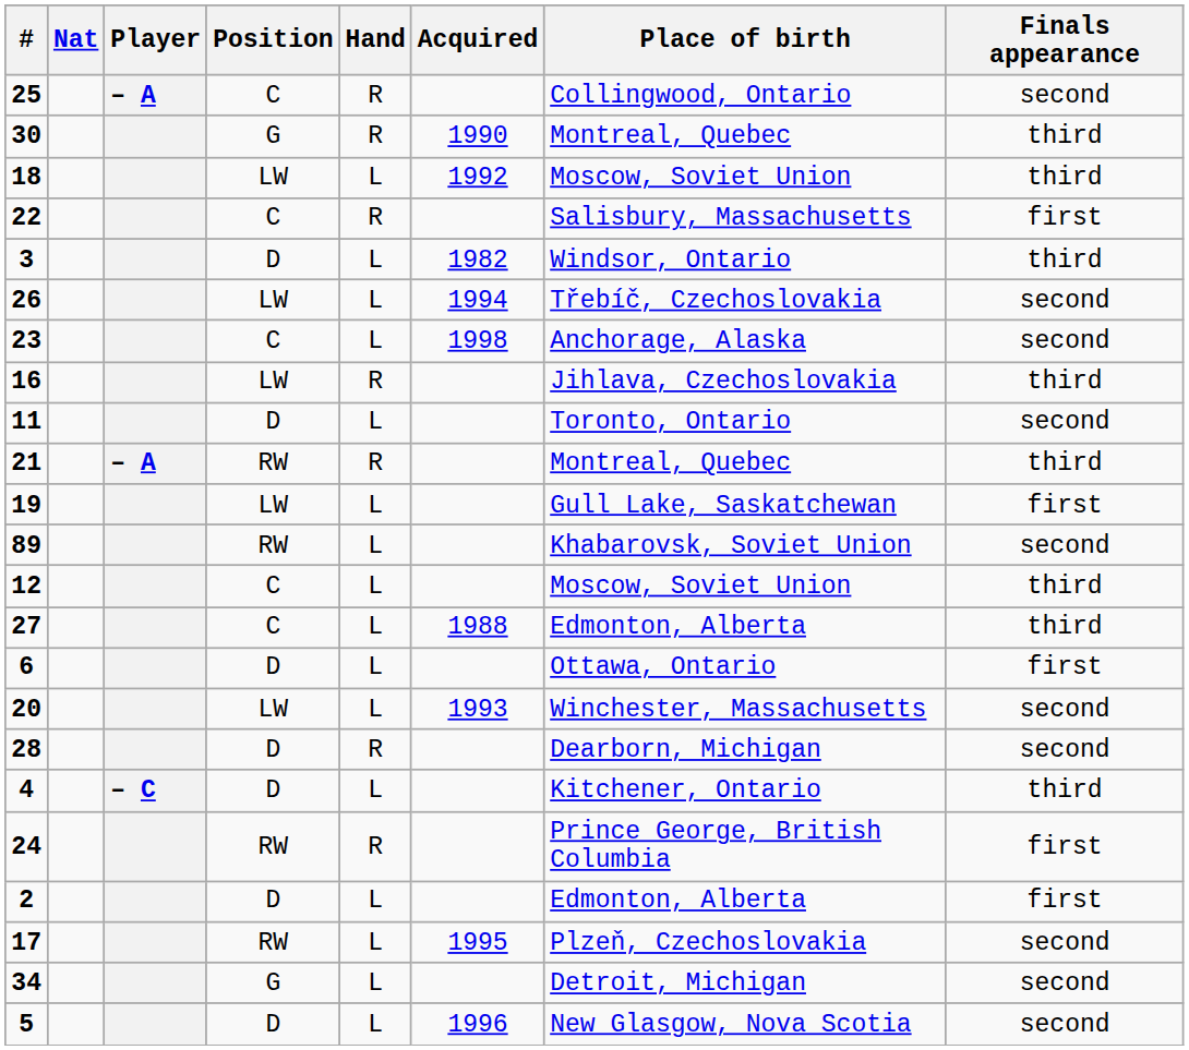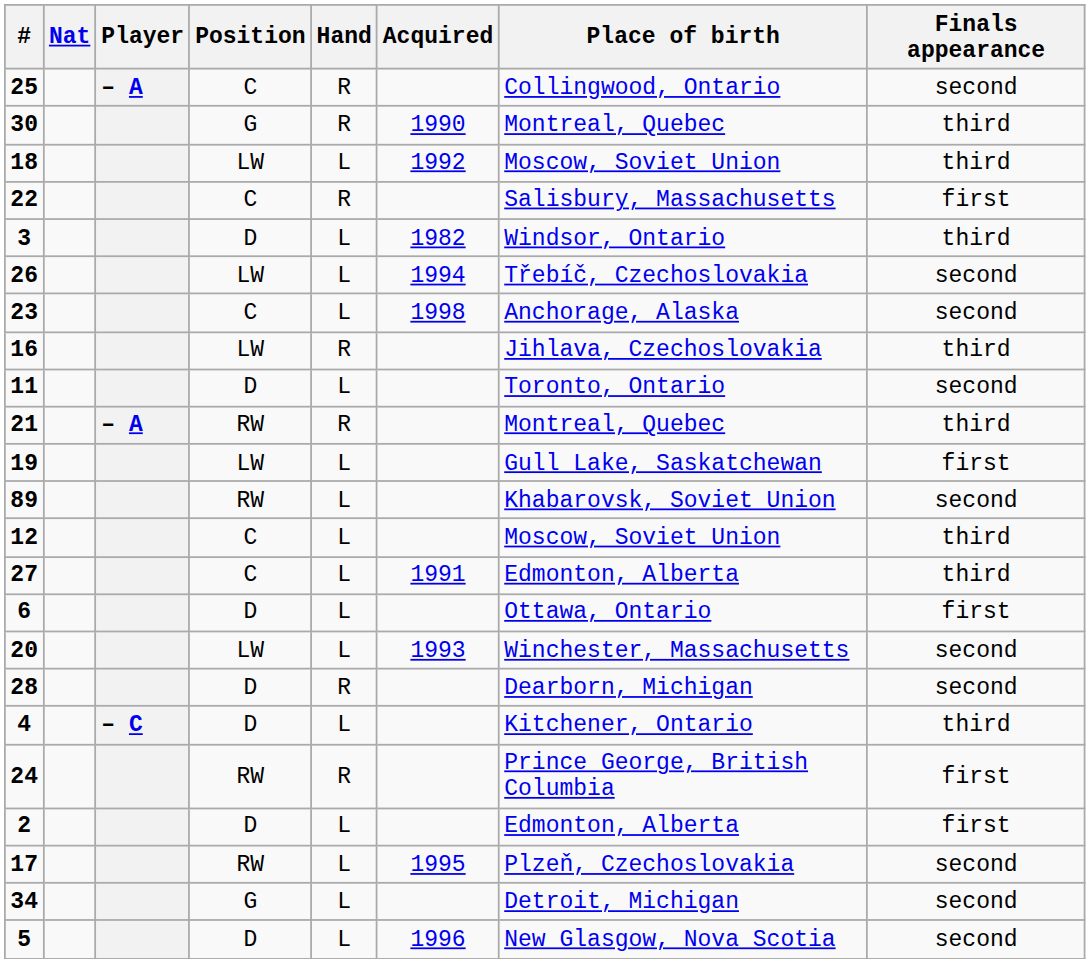 <table class="sortable wikitable plainrowheaders" style="text-align:center;">
 <tr style="background:#ddd;">
 <th scope="col">#</th>
 <th scope="col"><a href='#'>Nat</a></th>
 <th scope="col">Player</th>
 <th scope="col">Position</th>
 <th scope="col">Hand</th>
 <th scope="col">Acquired</th>
 <th scope="col" class="unsortable">Place of birth</th>
 <th scope="col" class="unsortable">Finals appearance</th>
 </tr>
 <tr>
 <td><strong>25</strong></td>
 <td></td>
 <th scope="row" style="text-align:left;"> – <strong><a href='#'>A</a></strong></th>
 <td>C</td>
 <td>R</td>
 <td></td>
 <td style="text-align:left;"><a href='#'>Collingwood, Ontario</a></td>
 <td>second </td>
 </tr>
 <tr>
 <td><strong>30</strong></td>
 <td></td>
 <th scope="row" style="text-align:left;"></th>
 <td>G</td>
 <td>R</td>
 <td><a href='#'>1990</a></td>
 <td style="text-align:left;"><a href='#'>Montreal, Quebec</a></td>
 <td>third </td>
 </tr>
 <tr>
 <td><strong>18</strong></td>
 <td></td>
 <th scope="row" style="text-align:left;"></th>
 <td>LW</td>
 <td>L</td>
 <td><a href='#'>1992</a></td>
 <td style="text-align:left;"><a href='#'>Moscow, Soviet Union</a></td>
 <td>third </td>
 </tr>
 <tr>
 <td><strong>22</strong></td>
 <td></td>
 <th scope="row" style="text-align:left;"></th>
 <td>C</td>
 <td>R</td>
 <td></td>
 <td style="text-align:left;"><a href='#'>Salisbury, Massachusetts</a></td>
 <td>first</td>
 </tr>
 <tr>
 <td><strong>3</strong></td>
 <td></td>
 <th scope="row" style="text-align:left;"></th>
 <td>D</td>
 <td>L</td>
 <td><a href='#'>1982</a></td>
 <td style="text-align:left;"><a href='#'>Windsor, Ontario</a></td>
 <td>third </td>
 </tr>
 <tr>
 <td><strong>26</strong></td>
 <td></td>
 <th scope="row" style="text-align:left;"></th>
 <td>LW</td>
 <td>L</td>
 <td><a href='#'>1994</a></td>
 <td style="text-align:left;"><a href='#'>Třebíč, Czechoslovakia</a></td>
 <td>second </td>
 </tr>
 <tr>
 <td><strong>23</strong></td>
 <td></td>
 <th scope="row" style="text-align:left;"></th>
 <td>C</td>
 <td>L</td>
 <td><a href='#'>1998</a></td>
 <td style="text-align:left;"><a href='#'>Anchorage, Alaska</a></td>
 <td>second </td>
 </tr>
 <tr>
 <td><strong>16</strong></td>
 <td></td>
 <th scope="row" style="text-align:left;"></th>
 <td>LW</td>
 <td>R</td>
 <td></td>
 <td style="text-align:left;"><a href='#'>Jihlava, Czechoslovakia</a></td>
 <td>third </td>
 </tr>
 <tr>
 <td><strong>11</strong></td>
 <td></td>
 <th scope="row" style="text-align:left;"></th>
 <td>D</td>
 <td>L</td>
 <td></td>
 <td style="text-align:left;"><a href='#'>Toronto, Ontario</a></td>
 <td>second </td>
 </tr>
 <tr>
 <td><strong>21</strong></td>
 <td></td>
 <th scope="row" style="text-align:left;"> – <strong><a href='#'>A</a></strong></th>
 <td>RW</td>
 <td>R</td>
 <td></td>
 <td style="text-align:left;"><a href='#'>Montreal, Quebec</a></td>
 <td>third </td>
 </tr>
 <tr>
 <td><strong>19</strong></td>
 <td></td>
 <th scope="row" style="text-align:left;"></th>
 <td>LW</td>
 <td>L</td>
 <td></td>
 <td style="text-align:left;"><a href='#'>Gull Lake, Saskatchewan</a></td>
 <td>first </td>
 </tr>
 <tr>
 <td><strong>89</strong></td>
 <td></td>
 <th scope="row" style="text-align:left;"></th>
 <td>RW</td>
 <td>L</td>
 <td></td>
 <td style="text-align:left;"><a href='#'>Khabarovsk, Soviet Union</a></td>
 <td>second </td>
 </tr>
 <tr>
 <td><strong>12</strong></td>
 <td></td>
 <th scope="row" style="text-align:left;"></th>
 <td>C</td>
 <td>L</td>
 <td></td>
 <td style="text-align:left;"><a href='#'>Moscow, Soviet Union</a></td>
 <td>third </td>
 </tr>
 <tr>
 <td><strong>27</strong></td>
 <td></td>
 <th scope="row" style="text-align:left;"></th>
 <td>C</td>
 <td>L</td>
-<td><a href='#'>1988</a></td>
+<td><a href='#'>1991</a></td>
 <td style="text-align:left;"><a href='#'>Edmonton, Alberta</a></td>
 <td>third </td>
 </tr>
 <tr>
 <td><strong>6</strong></td>
 <td></td>
 <th scope="row" style="text-align:left;"></th>
 <td>D</td>
 <td>L</td>
 <td></td>
 <td style="text-align:left;"><a href='#'>Ottawa, Ontario</a></td>
 <td>first</td>
 </tr>
 <tr>
 <td><strong>20</strong></td>
 <td></td>
 <th scope="row" style="text-align:left;"></th>
 <td>LW</td>
 <td>L</td>
 <td><a href='#'>1993</a></td>
 <td style="text-align:left;"><a href='#'>Winchester, Massachusetts</a></td>
 <td>second </td>
 </tr>
 <tr>
 <td><strong>28</strong></td>
 <td></td>
 <th scope="row" style="text-align:left;"></th>
 <td>D</td>
 <td>R</td>
 <td></td>
 <td style="text-align:left;"><a href='#'>Dearborn, Michigan</a></td>
 <td>second </td>
 </tr>
 <tr>
 <td><strong>4</strong></td>
 <td></td>
 <th scope="row" style="text-align:left;"> – <strong><a href='#'>C</a></strong></th>
 <td>D</td>
 <td>L</td>
 <td></td>
 <td style="text-align:left;"><a href='#'>Kitchener, Ontario</a></td>
 <td>third </td>
 </tr>
 <tr>
 <td><strong>24</strong></td>
 <td></td>
 <th scope="row" style="text-align:left;"></th>
 <td>RW</td>
 <td>R</td>
 <td></td>
 <td style="text-align:left;"><a href='#'>Prince George, British Columbia</a></td>
 <td>first</td>
 </tr>
 <tr>
 <td><strong>2</strong></td>
 <td></td>
 <th scope="row" style="text-align:left;"></th>
 <td>D</td>
 <td>L</td>
 <td></td>
 <td style="text-align:left;"><a href='#'>Edmonton, Alberta</a></td>
 <td>first </td>
 </tr>
 <tr>
 <td><strong>17</strong></td>
 <td></td>
 <th scope="row" style="text-align:left;"></th>
 <td>RW</td>
 <td>L</td>
 <td><a href='#'>1995</a></td>
 <td style="text-align:left;"><a href='#'>Plzeň, Czechoslovakia</a></td>
 <td>second </td>
 </tr>
 <tr>
 <td><strong>34</strong></td>
 <td></td>
 <th scope="row" style="text-align:left;"></th>
 <td>G</td>
 <td>L</td>
 <td></td>
 <td style="text-align:left;"><a href='#'>Detroit, Michigan</a></td>
 <td>second </td>
 </tr>
 <tr>
 <td><strong>5</strong></td>
 <td></td>
 <th scope="row" style="text-align:left;"></th>
 <td>D</td>
 <td>L</td>
 <td><a href='#'>1996</a></td>
 <td style="text-align:left;"><a href='#'>New Glasgow, Nova Scotia</a></td>
 <td>second </td>
 </tr>
 </table>
